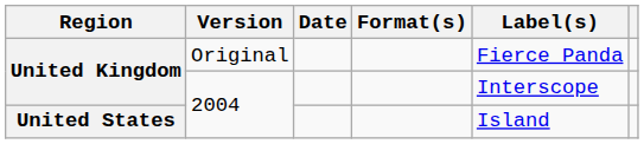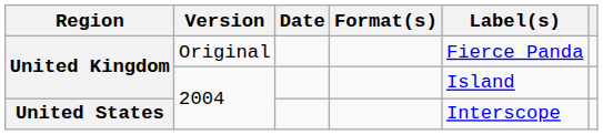 <table class="wikitable plainrowheaders">
 <tr>
 <th scope="col">Region</th>
 <th scope="col">Version</th>
 <th scope="col">Date</th>
 <th scope="col">Format(s)</th>
 <th scope="col">Label(s)</th>
 <th scope="col"></th>
 </tr>
 <tr>
 <th scope="row" rowspan="2">United Kingdom</th>
 <td>Original</td>
 <td></td>
 <td></td>
 <td><a href='#'>Fierce Panda</a></td>
 <td align="center"></td>
 </tr>
 <tr>
 <td rowspan="2">2004</td>
 <td></td>
 <td></td>
-<td><a href='#'>Interscope</a></td>
+<td><a href='#'>Island</a></td>
 <td align="center"></td>
 </tr>
 <tr>
 <th scope="row">United States</th>
 <td></td>
 <td></td>
-<td><a href='#'>Island</a></td>
+<td><a href='#'>Interscope</a></td>
 <td align="center"></td>
 </tr>
 </table>
